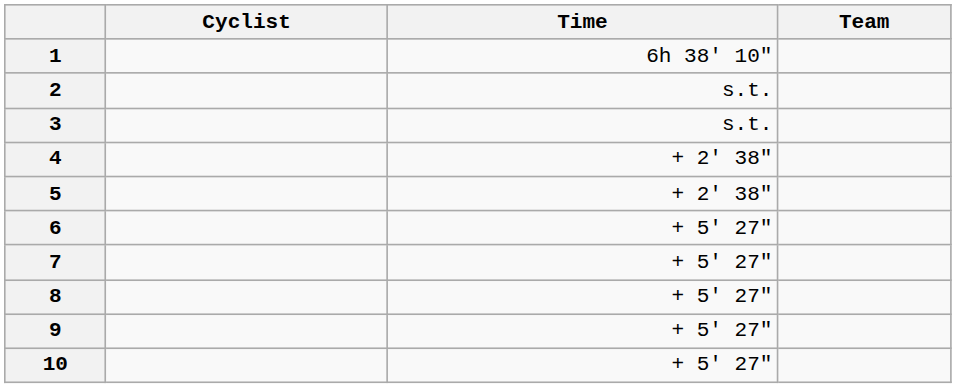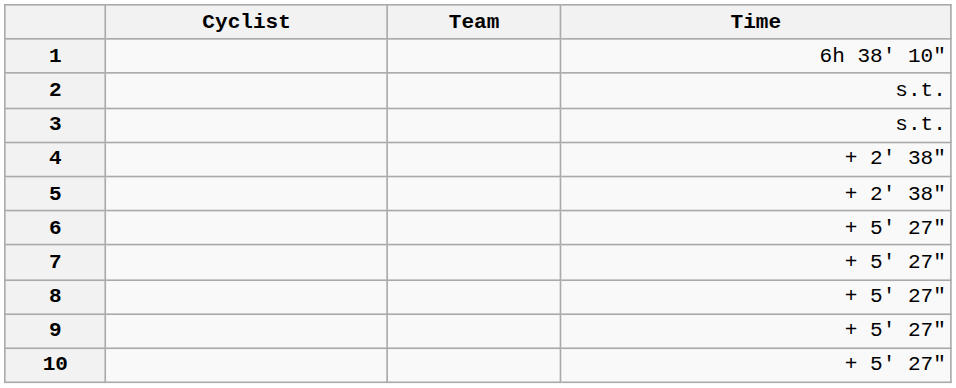 <table class="wikitable" style="width:45em;margin-bottom:0;">
 <tr>
 <th></th>
 <th>Cyclist</th>
+<th>Team</th>
 <th>Time</th>
-<th>Team</th>
 </tr>
 <tr>
 <th style="text-align:center">1</th>
 <td></td>
+<td></td>
 <td align=right>6h 38' 10"</td>
-<td></td>
 </tr>
 <tr>
 <th style="text-align:center">2</th>
 <td></td>
+<td></td>
 <td align=right>s.t.</td>
-<td></td>
 </tr>
 <tr>
 <th style="text-align:center">3</th>
 <td></td>
+<td></td>
 <td align=right>s.t.</td>
-<td></td>
 </tr>
 <tr>
 <th style="text-align:center">4</th>
 <td></td>
+<td></td>
 <td align=right>+ 2' 38"</td>
-<td></td>
 </tr>
 <tr>
 <th style="text-align:center">5</th>
 <td></td>
+<td></td>
 <td align=right>+ 2' 38"</td>
-<td></td>
 </tr>
 <tr>
 <th style="text-align:center">6</th>
 <td></td>
+<td></td>
 <td align=right>+ 5' 27"</td>
-<td></td>
 </tr>
 <tr>
 <th style="text-align:center">7</th>
 <td></td>
+<td></td>
 <td align=right>+ 5' 27"</td>
-<td></td>
 </tr>
 <tr>
 <th style="text-align:center">8</th>
 <td></td>
+<td></td>
 <td align=right>+ 5' 27"</td>
-<td></td>
 </tr>
 <tr>
 <th style="text-align:center">9</th>
 <td></td>
+<td></td>
 <td align=right>+ 5' 27"</td>
-<td></td>
 </tr>
 <tr>
 <th style="text-align:center">10</th>
 <td></td>
+<td></td>
 <td align=right>+ 5' 27"</td>
-<td></td>
 </tr>
 </table>
